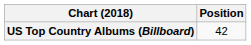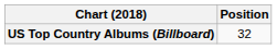 <table class="wikitable plainrowheaders" style="text-align:center;">
 <tr>
 <th scope="col">Chart (2018)</th>
 <th scope="col">Position</th>
 </tr>
 <tr>
 <th scope="row">US Top Country Albums (<em>Billboard</em>)</th>
-<td>42</td>
+<td>32</td>
 </tr>
 </table>
